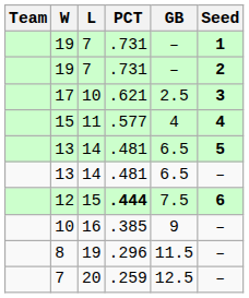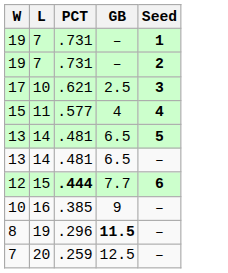 <table class=wikitable>
 <tr>
-<th>Team</th>
 <th>W</th>
 <th>L</th>
 <th>PCT</th>
 <th>GB</th>
 <th>Seed</th>
 </tr>
 <tr bgcolor=#ccffcc>
-<td></td>
 <td>19</td>
 <td>7</td>
 <td>.731</td>
 <td style="text-align:center;">–</td>
 <td style="text-align:center;"><strong>1</strong></td>
 </tr>
 <tr bgcolor=#ccffcc>
-<td></td>
 <td>19</td>
 <td>7</td>
 <td>.731</td>
 <td style="text-align:center;">–</td>
 <td style="text-align:center;"><strong>2</strong></td>
 </tr>
 <tr bgcolor=#ccffcc>
-<td></td>
 <td>17</td>
 <td>10</td>
 <td>.621</td>
 <td style="text-align:center;">2.5</td>
 <td style="text-align:center;"><strong>3</strong></td>
 </tr>
 <tr bgcolor=#ccffcc>
-<td></td>
 <td>15</td>
 <td>11</td>
 <td>.577</td>
 <td style="text-align:center;">4</td>
 <td style="text-align:center;"><strong>4</strong></td>
 </tr>
 <tr bgcolor=#ccffcc>
-<td></td>
 <td>13</td>
 <td>14</td>
 <td>.481</td>
 <td style="text-align:center;">6.5</td>
 <td style="text-align:center;"><strong>5</strong></td>
 </tr>
 <tr>
-<td></td>
 <td>13</td>
 <td>14</td>
 <td>.481</td>
 <td style="text-align:center;">6.5</td>
 <td style="text-align:center;">–</td>
 </tr>
 <tr bgcolor=#ccffcc>
-<td></td>
 <td>12</td>
 <td>15</td>
 <td><strong>.444</strong></td>
-<td style="text-align:center;">7.5</td>
+<td style="text-align:center;">7.7</td>
 <td style="text-align:center;"><strong>6</strong></td>
 </tr>
 <tr>
-<td></td>
 <td>10</td>
 <td>16</td>
 <td>.385</td>
 <td style="text-align:center;">9</td>
 <td style="text-align:center;">–</td>
 </tr>
 <tr>
-<td></td>
 <td>8</td>
 <td>19</td>
 <td>.296</td>
-<td style="text-align:center;">11.5</td>
+<td style="text-align:center;"><strong>11.5</strong></td>
 <td style="text-align:center;">–</td>
 </tr>
 <tr>
-<td></td>
 <td>7</td>
 <td>20</td>
 <td>.259</td>
 <td style="text-align:center;">12.5</td>
 <td style="text-align:center;">–</td>
 </tr>
 </table>
